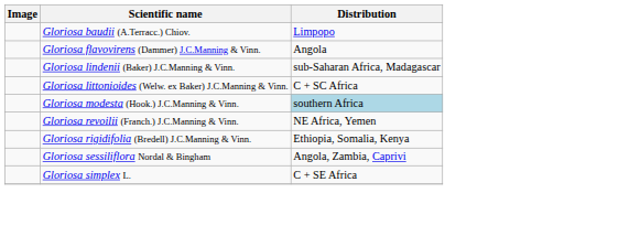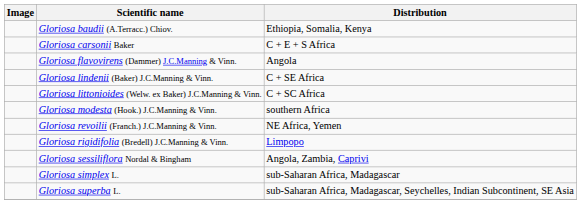 <table class="wikitable sortable">
 <tr>
 <th>Image</th>
 <th>Scientific name</th>
 <th>Distribution</th>
 </tr>
 <tr>
 <td></td>
 <td><em><a href='#'>Gloriosa baudii</a></em> <small> (A.Terracc.) Chiov.</small></td>
-<td><a href='#'>Limpopo</a></td>
+<td>Ethiopia, Somalia, Kenya</td>
+</tr>
+<tr>
+<td></td>
+<td><em><a href='#'>Gloriosa carsonii</a></em> <small>Baker</small></td>
+<td>C + E + S Africa</td>
 </tr>
 <tr>
 <td></td>
 <td><em><a href='#'>Gloriosa flavovirens</a></em> <small> (Dammer) <a href='#'>J.C.Manning</a> & Vinn.</small></td>
 <td>Angola</td>
 </tr>
 <tr>
 <td></td>
 <td><em><a href='#'>Gloriosa lindenii</a></em> <small> (Baker) J.C.Manning & Vinn.</small></td>
-<td>sub-Saharan Africa, Madagascar</td>
+<td>C + SE Africa</td>
 </tr>
 <tr>
 <td></td>
 <td><em><a href='#'>Gloriosa littonioides</a></em> <small> (Welw. ex Baker) J.C.Manning & Vinn.</small></td>
 <td>C + SC Africa</td>
 </tr>
 <tr>
 <td></td>
 <td><em><a href='#'>Gloriosa modesta</a></em> <small> (Hook.) J.C.Manning & Vinn.</small></td>
-<td style="background: lightblue;">southern Africa</td>
+<td>southern Africa</td>
 </tr>
 <tr>
 <td></td>
 <td><em><a href='#'>Gloriosa revoilii</a></em> <small> (Franch.) J.C.Manning & Vinn.</small></td>
 <td>NE Africa, Yemen</td>
 </tr>
 <tr>
 <td></td>
 <td><em><a href='#'>Gloriosa rigidifolia</a></em> <small> (Bredell) J.C.Manning & Vinn.</small></td>
-<td>Ethiopia, Somalia, Kenya</td>
+<td><a href='#'>Limpopo</a></td>
 </tr>
 <tr>
 <td></td>
 <td><em><a href='#'>Gloriosa sessiliflora</a></em> <small> Nordal & Bingham</small></td>
 <td>Angola, Zambia, <a href='#'>Caprivi</a></td>
 </tr>
 <tr>
 <td></td>
 <td><em><a href='#'>Gloriosa simplex</a></em> <small>L.</small></td>
-<td>C + SE Africa</td>
+<td>sub-Saharan Africa, Madagascar</td>
+</tr>
+<tr>
+<td></td>
+<td><em><a href='#'>Gloriosa superba</a></em> <small> L.</small></td>
+<td>sub-Saharan Africa, Madagascar, Seychelles, Indian Subcontinent, SE Asia</td>
 </tr>
 <tr>
 </tr>
 </table>
